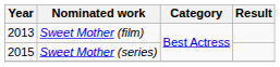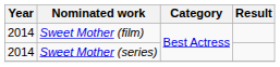 <table class="wikitable sortable">
 <tr>
 <th>Year</th>
 <th>Nominated work</th>
 <th>Category</th>
 <th>Result</th>
 </tr>
 <tr>
-<td>2013</td>
+<td>2014</td>
 <td><em><a href='#'>Sweet Mother</a> (film)</em></td>
 <td rowspan="2"><a href='#'>Best Actress</a></td>
 <td></td>
 </tr>
 <tr>
-<td>2015</td>
+<td>2014</td>
 <td><em><a href='#'>Sweet Mother</a> (series)</em></td>
 <td></td>
 </tr>
 <tr>
 </tr>
 </table>
